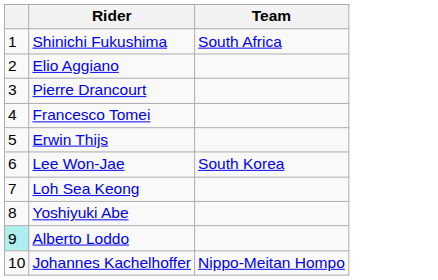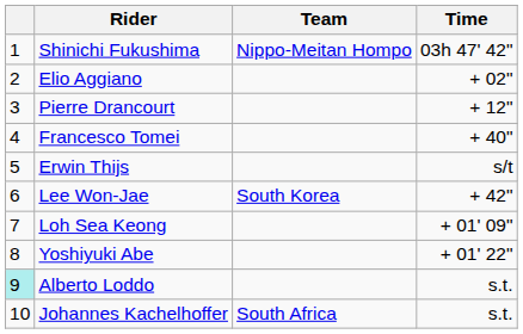 <table class=wikitable>
 <tr>
 <th></th>
 <th>Rider</th>
 <th>Team</th>
+<th>Time</th>
 </tr>
 <tr>
 <td>1</td>
 <td> <a href='#'>Shinichi Fukushima</a></td>
-<td><a href='#'>South Africa</a></td>
+<td><a href='#'>Nippo-Meitan Hompo</a></td>
+<td align=right>03h 47' 42"</td>
 </tr>
 <tr>
 <td>2</td>
 <td> <a href='#'>Elio Aggiano</a></td>
 <td></td>
+<td align=right>+ 02"</td>
 </tr>
 <tr>
 <td>3</td>
 <td> <a href='#'>Pierre Drancourt</a></td>
 <td></td>
+<td align=right>+ 12"</td>
 </tr>
 <tr>
 <td>4</td>
 <td> <a href='#'>Francesco Tomei</a></td>
 <td></td>
+<td align=right>+ 40"</td>
 </tr>
 <tr>
 <td>5</td>
 <td> <a href='#'>Erwin Thijs</a></td>
 <td></td>
+<td align=right>s/t</td>
 </tr>
 <tr>
 <td>6</td>
 <td> <a href='#'>Lee Won-Jae</a></td>
 <td><a href='#'>South Korea</a></td>
+<td align=right>+ 42"</td>
 </tr>
 <tr>
 <td>7</td>
 <td> <a href='#'>Loh Sea Keong</a></td>
 <td></td>
+<td align=right>+ 01' 09"</td>
 </tr>
 <tr>
 <td>8</td>
 <td> <a href='#'>Yoshiyuki Abe</a></td>
 <td></td>
+<td align=right>+ 01' 22"</td>
 </tr>
 <tr>
 <td style="background: paleturquoise;">9</td>
 <td> <a href='#'>Alberto Loddo</a> </td>
 <td></td>
+<td align=right>s.t.</td>
 </tr>
 <tr>
 <td>10</td>
 <td> <a href='#'>Johannes Kachelhoffer</a></td>
-<td><a href='#'>Nippo-Meitan Hompo</a></td>
+<td><a href='#'>South Africa</a></td>
+<td align=right>s.t.</td>
 </tr>
 </table>
